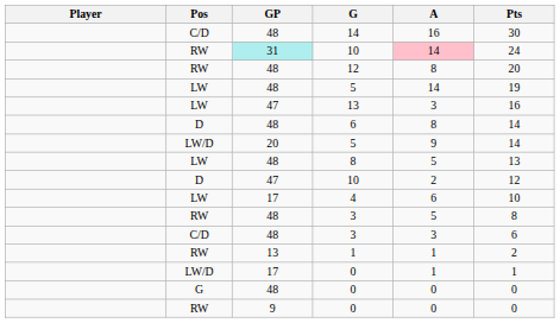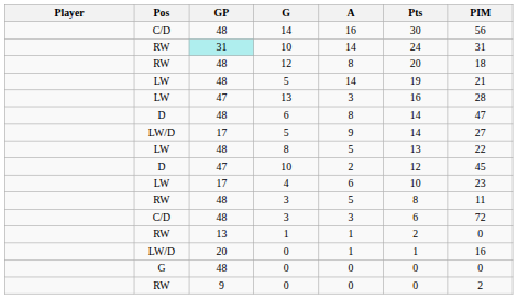 <table class="wikitable sortable" width="60%">
 <tr ALIGN="center">
 <th bgcolor="#DDDDFF" width="10%">Player</th>
 <th bgcolor="#DDDDFF" width="3%" title="Position">Pos</th>
 <th bgcolor="#DDDDFF" width="5%" title="Games played">GP</th>
 <th bgcolor="#DDDDFF" width="5%" title="Goals">G</th>
 <th bgcolor="#DDDDFF" width="5%" title="Assists">A</th>
 <th bgcolor="#DDDDFF" width="5%" title="Points">Pts</th>
+<th bgcolor="#DDDDFF" width="5%" title="Penalties in Minutes">PIM</th>
 </tr>
 <tr align="center">
 <td align="right"></td>
 <td>C/D</td>
 <td>48</td>
 <td>14</td>
 <td>16</td>
 <td>30</td>
+<td>56</td>
 </tr>
 <tr align="center">
 <td align="right"></td>
 <td>RW</td>
 <td style="background: paleturquoise;">31</td>
 <td>10</td>
-<td style="background: pink;">14</td>
+<td>14</td>
 <td>24</td>
+<td>31</td>
 </tr>
 <tr align="center">
 <td align="right"></td>
 <td>RW</td>
 <td>48</td>
 <td>12</td>
 <td>8</td>
 <td>20</td>
+<td>18</td>
 </tr>
 <tr align="center">
 <td align="right"></td>
 <td>LW</td>
 <td>48</td>
 <td>5</td>
 <td>14</td>
 <td>19</td>
+<td>21</td>
 </tr>
 <tr align="center">
 <td align="right"></td>
 <td>LW</td>
 <td>47</td>
 <td>13</td>
 <td>3</td>
 <td>16</td>
+<td>28</td>
 </tr>
 <tr align="center">
 <td align="right"></td>
 <td>D</td>
 <td>48</td>
 <td>6</td>
 <td>8</td>
 <td>14</td>
+<td>47</td>
 </tr>
 <tr align="center">
 <td align="right"></td>
 <td>LW/D</td>
-<td>20</td>
+<td>17</td>
 <td>5</td>
 <td>9</td>
 <td>14</td>
+<td>27</td>
 </tr>
 <tr align="center">
 <td align="right"></td>
 <td>LW</td>
 <td>48</td>
 <td>8</td>
 <td>5</td>
 <td>13</td>
+<td>22</td>
 </tr>
 <tr align="center">
 <td align="right"></td>
 <td>D</td>
 <td>47</td>
 <td>10</td>
 <td>2</td>
 <td>12</td>
+<td>45</td>
 </tr>
 <tr align="center">
 <td align="right"></td>
 <td>LW</td>
 <td>17</td>
 <td>4</td>
 <td>6</td>
 <td>10</td>
+<td>23</td>
 </tr>
 <tr align="center">
 <td align="right"></td>
 <td>RW</td>
 <td>48</td>
 <td>3</td>
 <td>5</td>
 <td>8</td>
+<td>11</td>
 </tr>
 <tr align="center">
 <td align="right"></td>
 <td>C/D</td>
 <td>48</td>
 <td>3</td>
 <td>3</td>
 <td>6</td>
+<td>72</td>
 </tr>
 <tr align="center">
 <td align="right"></td>
 <td>RW</td>
 <td>13</td>
 <td>1</td>
 <td>1</td>
 <td>2</td>
+<td>0</td>
 </tr>
 <tr align="center">
 <td align="right"></td>
 <td>LW/D</td>
-<td>17</td>
+<td>20</td>
 <td>0</td>
 <td>1</td>
 <td>1</td>
+<td>16</td>
 </tr>
 <tr align="center">
 <td align="right"></td>
 <td>G</td>
 <td>48</td>
+<td>0</td>
 <td>0</td>
 <td>0</td>
 <td>0</td>
 </tr>
 <tr align="center">
 <td align="right"></td>
 <td>RW</td>
 <td>9</td>
 <td>0</td>
 <td>0</td>
 <td>0</td>
+<td>2</td>
 </tr>
 </table>
